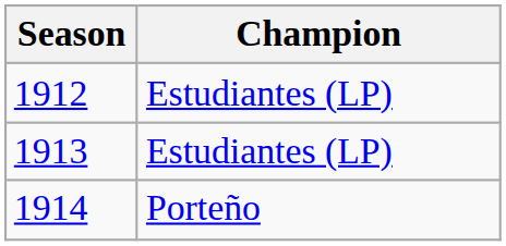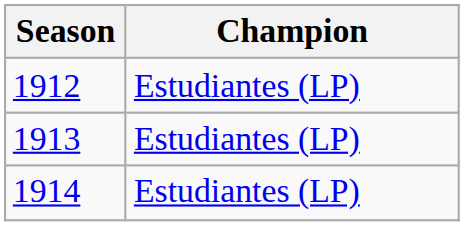 <table class="wikitable sortable">
 <tr>
 <th width=50px>Season</th>
 <th width=150px>Champion</th>
 </tr>
 <tr>
 <td><a href='#'>1912</a></td>
 <td><a href='#'>Estudiantes (LP)</a></td>
 </tr>
 <tr>
 <td><a href='#'>1913</a></td>
 <td><a href='#'>Estudiantes (LP)</a></td>
 </tr>
 <tr>
 <td><a href='#'>1914</a></td>
-<td><a href='#'>Porteño</a></td>
+<td><a href='#'>Estudiantes (LP)</a></td>
 </tr>
 </table>
